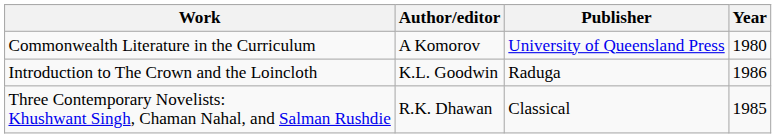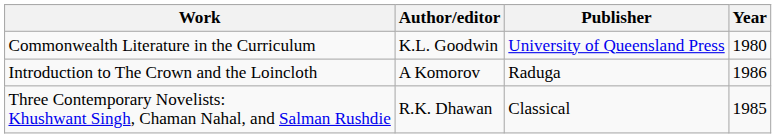 <table class="wikitable">
 <tr>
 <th>Work</th>
 <th>Author/editor</th>
 <th>Publisher</th>
 <th>Year</th>
 </tr>
 <tr>
 <td>Commonwealth Literature in the Curriculum</td>
-<td>A Komorov</td>
+<td>K.L. Goodwin</td>
 <td><a href='#'>University of Queensland Press</a></td>
 <td>1980</td>
 </tr>
 <tr>
 <td>Introduction to The Crown and the Loincloth</td>
-<td>K.L. Goodwin</td>
+<td>A Komorov</td>
 <td>Raduga</td>
 <td>1986</td>
 </tr>
 <tr>
 <td>Three Contemporary Novelists:<br><a href='#'>Khushwant Singh</a>, Chaman Nahal, and <a href='#'>Salman Rushdie</a></td>
 <td>R.K. Dhawan</td>
 <td>Classical</td>
 <td>1985</td>
 </tr>
 </table>
